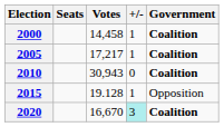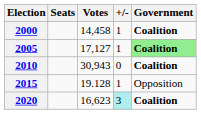 <table class="wikitable">
 <tr>
 <th>Election</th>
 <th>Seats</th>
 <th>Votes</th>
 <th>+/-</th>
 <th>Government</th>
 </tr>
 <tr>
 <th><a href='#'>2000</a></th>
 <td></td>
 <td>14,458</td>
 <td> 1</td>
 <td><strong>Coalition</strong></td>
 </tr>
 <tr>
 <th><a href='#'>2005</a></th>
 <td></td>
-<td>17,217</td>
+<td>17,127</td>
 <td> 1</td>
-<td><strong>Coalition</strong></td>
+<td style="background: lightgreen;"><strong>Coalition</strong></td>
 </tr>
 <tr>
 <th><a href='#'>2010</a></th>
 <td></td>
 <td>30,943</td>
 <td> 0</td>
 <td><strong>Coalition</strong></td>
 </tr>
 <tr>
 <th><a href='#'>2015</a></th>
 <td></td>
 <td>19.128</td>
 <td> 1</td>
 <td>Opposition</td>
 </tr>
 <tr>
 <th><a href='#'>2020</a></th>
 <td></td>
-<td>16,670</td>
+<td>16,623</td>
 <td style="background: paleturquoise;"> 3</td>
 <td><strong>Coalition</strong></td>
 </tr>
 </table>
